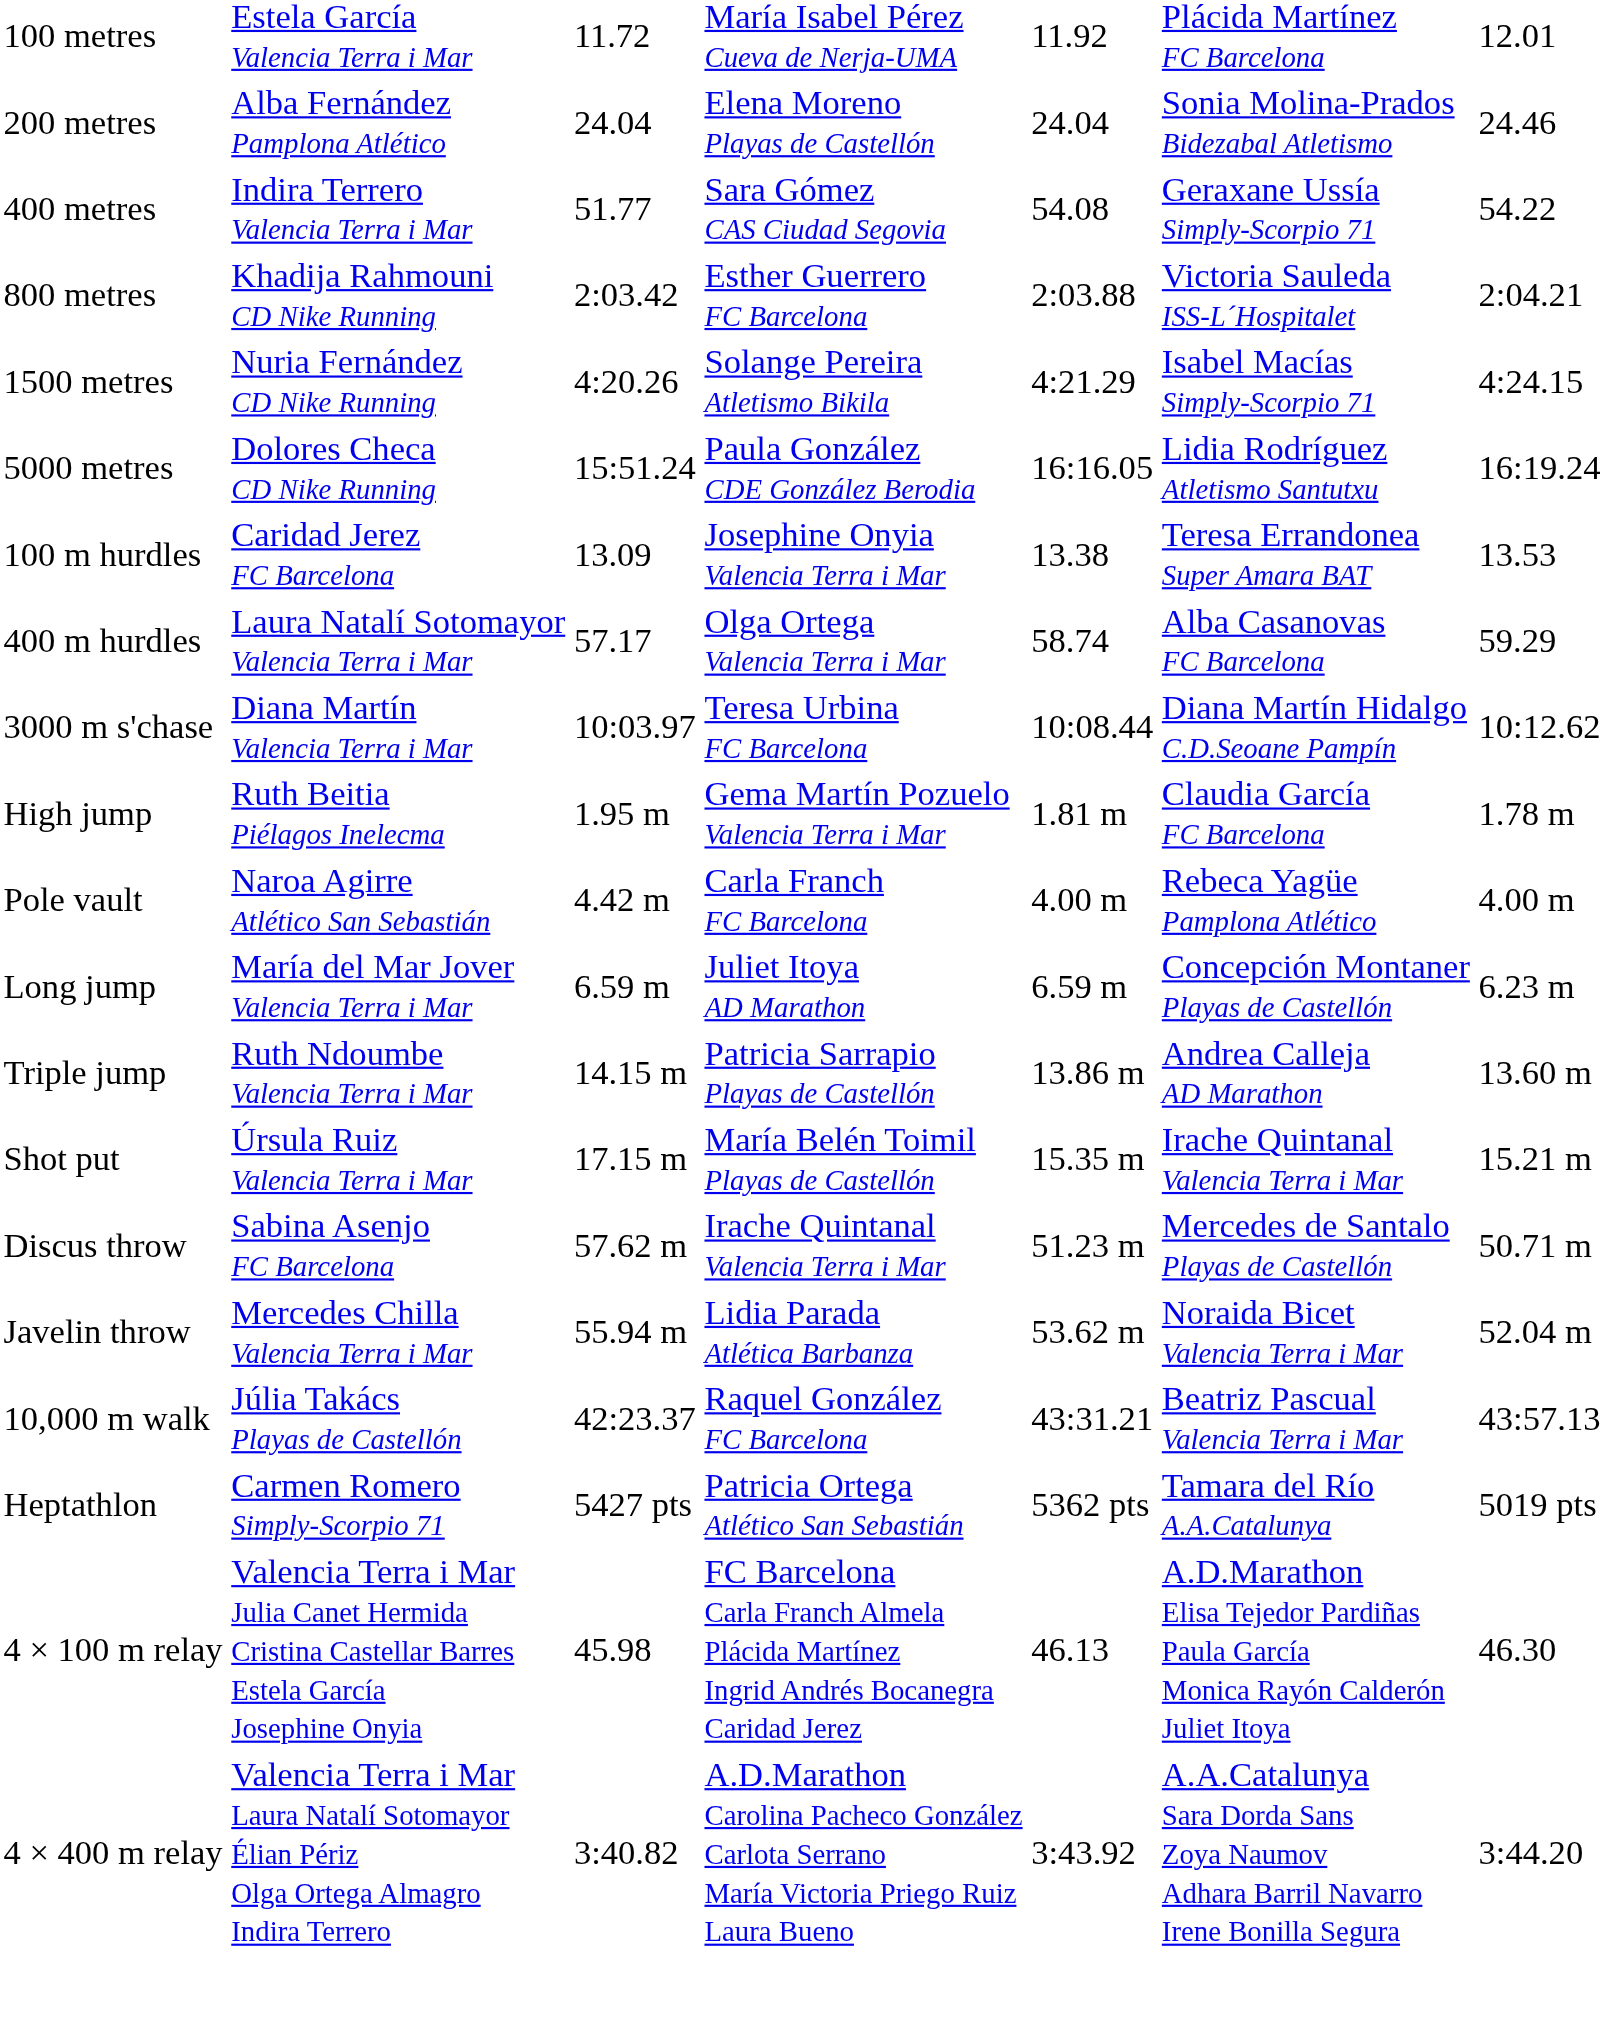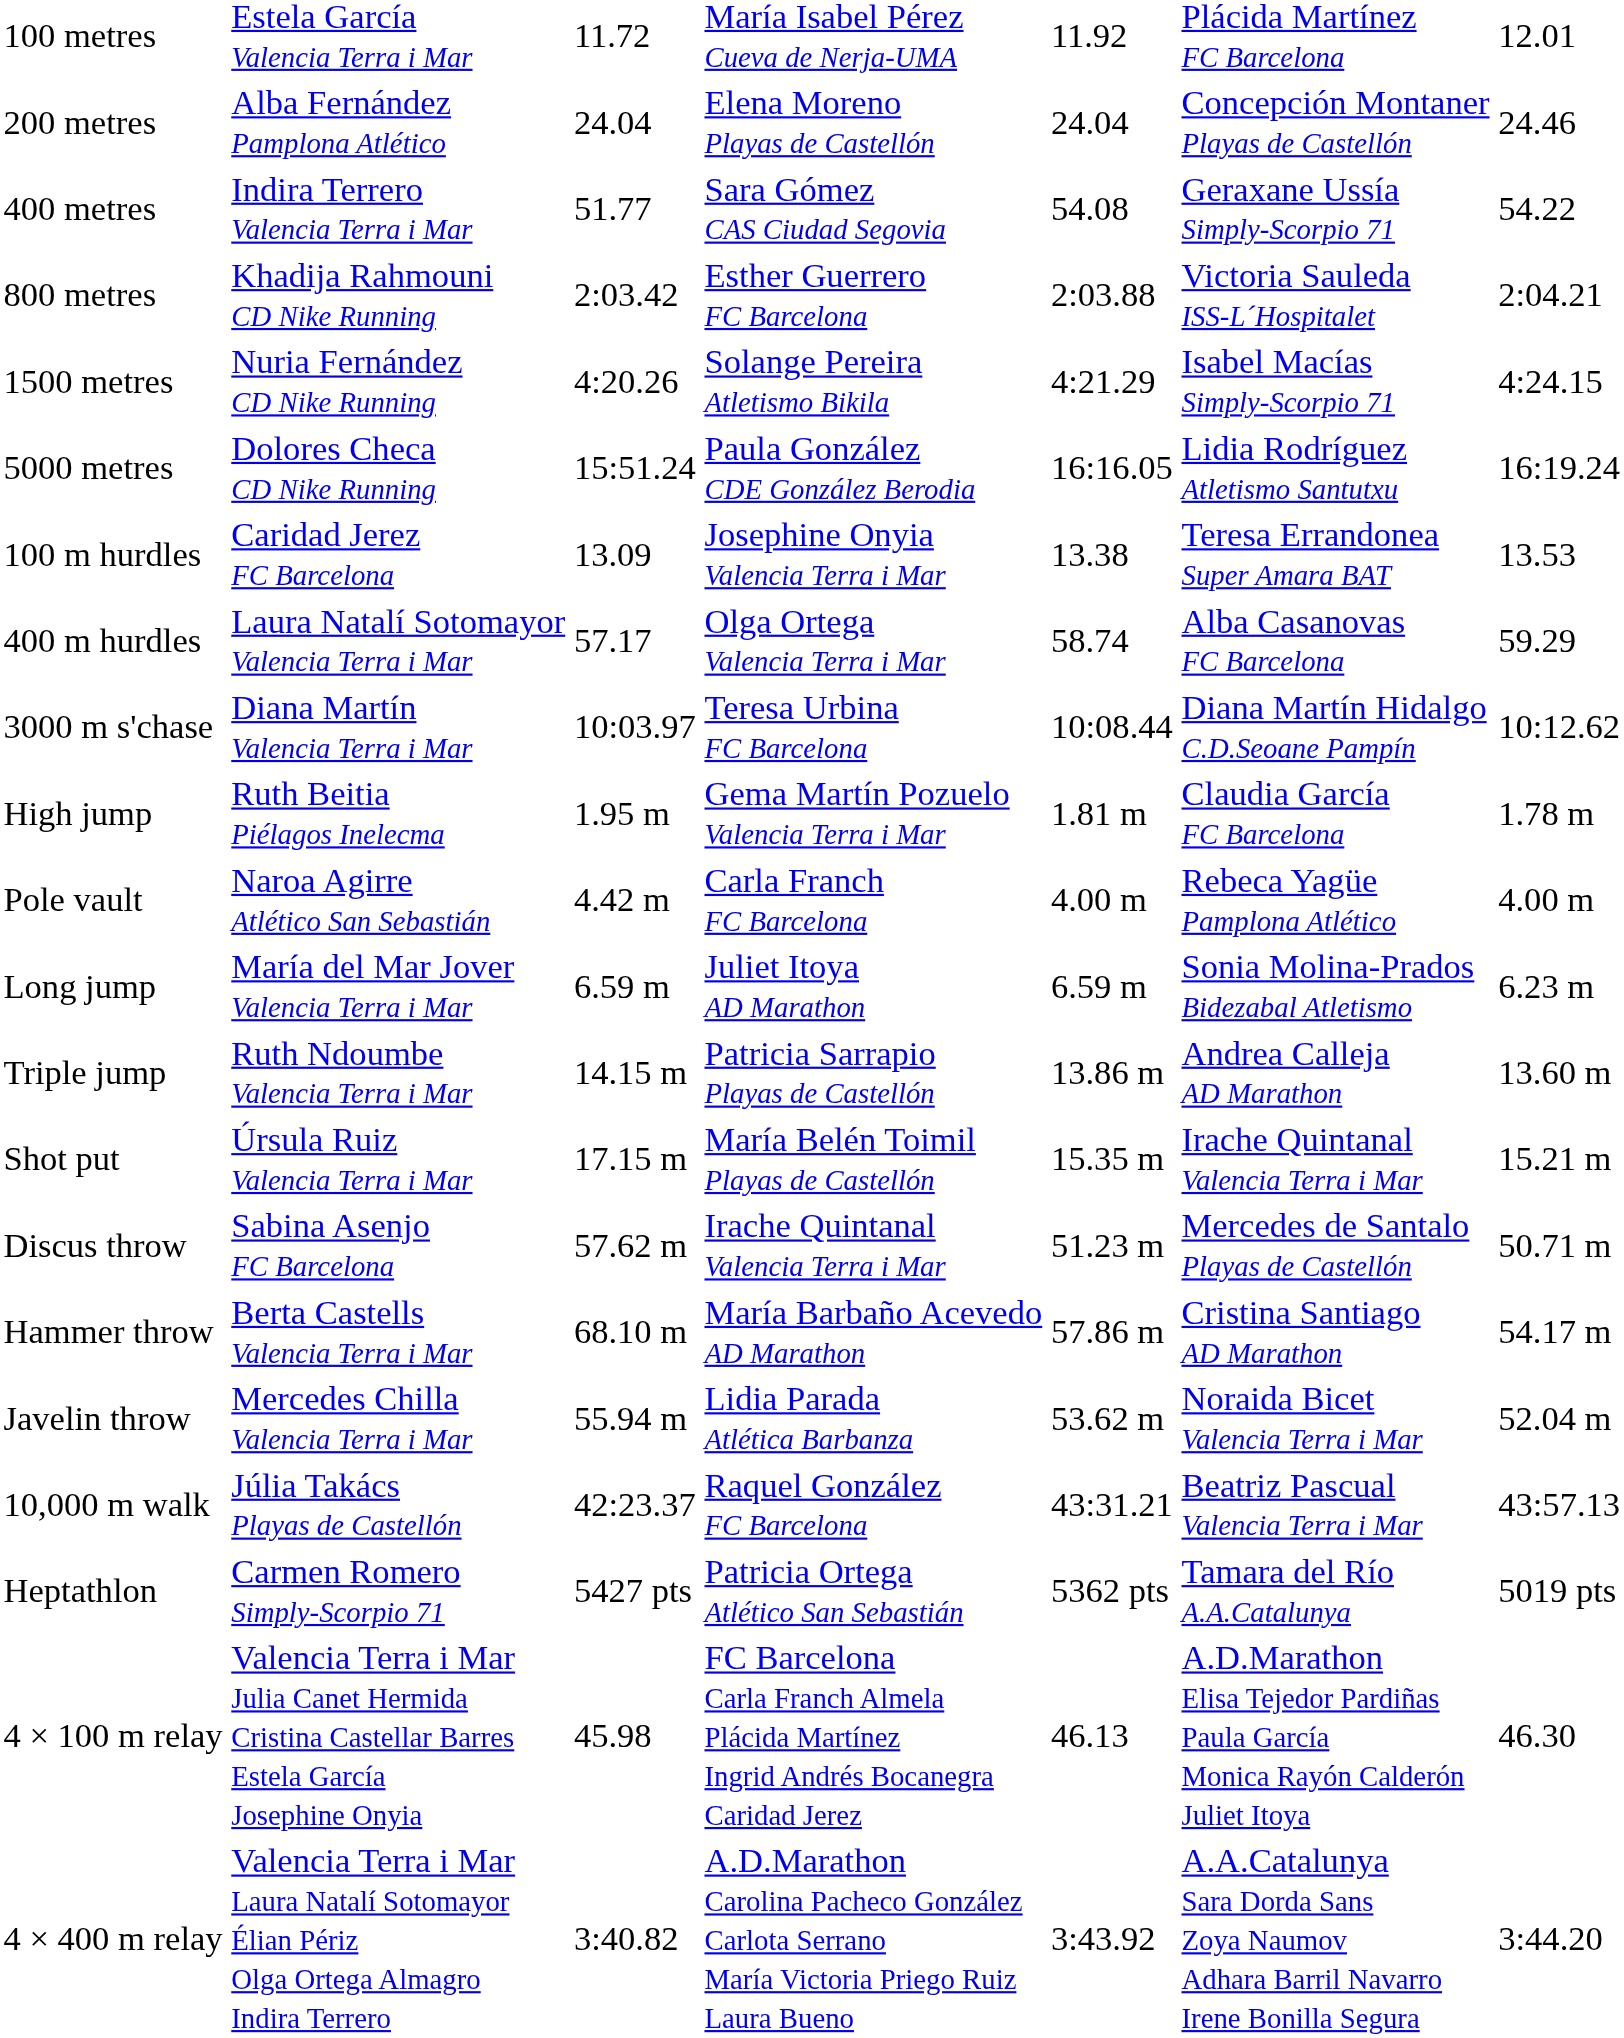 <table>
 <tr>
 <td>100 metres</td>
 <td><a href='#'>Estela García</a><br><small><em><a href='#'>Valencia Terra i Mar</a></em></small></td>
 <td>11.72</td>
 <td><a href='#'>María Isabel Pérez</a><br><small><em><a href='#'>Cueva de Nerja-UMA</a></em></small></td>
 <td>11.92</td>
 <td><a href='#'>Plácida Martínez</a><br><small><em><a href='#'>FC Barcelona</a></em></small></td>
 <td>12.01</td>
 </tr>
 <tr>
 <td>200 metres</td>
 <td><a href='#'>Alba Fernández</a><br><small><em><a href='#'>Pamplona Atlético</a></em></small></td>
 <td>24.04</td>
 <td><a href='#'>Elena Moreno</a><br><small><em><a href='#'>Playas de Castellón</a></em></small></td>
 <td>24.04</td>
-<td><a href='#'>Sonia Molina-Prados</a><br><small><em><a href='#'>Bidezabal Atletismo</a></em></small></td>
+<td><a href='#'>Concepción Montaner</a><br><small><em><a href='#'>Playas de Castellón</a></em></small></td>
 <td>24.46</td>
 </tr>
 <tr>
 <td>400 metres</td>
 <td><a href='#'>Indira Terrero</a><br><small><em><a href='#'>Valencia Terra i Mar</a></em></small></td>
 <td>51.77</td>
 <td><a href='#'>Sara Gómez</a><br><small><em><a href='#'>CAS Ciudad Segovia</a></em></small></td>
 <td>54.08</td>
 <td><a href='#'>Geraxane Ussía</a><br><small><em><a href='#'>Simply-Scorpio 71</a></em></small></td>
 <td>54.22</td>
 </tr>
 <tr>
 <td>800 metres</td>
 <td><a href='#'>Khadija Rahmouni</a><br><small><em><a href='#'>CD Nike Running</a></em></small></td>
 <td>2:03.42</td>
 <td><a href='#'>Esther Guerrero</a><br><small><em><a href='#'>FC Barcelona</a></em></small></td>
 <td>2:03.88</td>
 <td><a href='#'>Victoria Sauleda</a><br><small><em><a href='#'>ISS-L´Hospitalet</a></em></small></td>
 <td>2:04.21</td>
 </tr>
 <tr>
 <td>1500 metres</td>
 <td><a href='#'>Nuria Fernández</a><br><small><em><a href='#'>CD Nike Running</a></em></small></td>
 <td>4:20.26</td>
 <td><a href='#'>Solange Pereira</a><br><small><em><a href='#'>Atletismo Bikila</a></em></small></td>
 <td>4:21.29</td>
 <td><a href='#'>Isabel Macías</a><br><small><em><a href='#'>Simply-Scorpio 71</a></em></small></td>
 <td>4:24.15</td>
 </tr>
 <tr>
 <td>5000 metres</td>
 <td><a href='#'>Dolores Checa</a><br><small><em><a href='#'>CD Nike Running</a></em></small></td>
 <td>15:51.24</td>
 <td><a href='#'>Paula González</a><br><small><em><a href='#'>CDE González Berodia</a></em></small></td>
 <td>16:16.05</td>
 <td><a href='#'>Lidia Rodríguez</a><br><small><em><a href='#'>Atletismo Santutxu</a></em></small></td>
 <td>16:19.24</td>
 </tr>
 <tr>
 <td>100 m hurdles</td>
 <td><a href='#'>Caridad Jerez</a><br><small><em><a href='#'>FC Barcelona</a></em></small></td>
 <td>13.09</td>
 <td><a href='#'>Josephine Onyia</a><br><small><em><a href='#'>Valencia Terra i Mar</a></em></small></td>
 <td>13.38</td>
 <td><a href='#'>Teresa Errandonea</a><br><small><em><a href='#'>Super Amara BAT</a></em></small></td>
 <td>13.53</td>
 </tr>
 <tr>
 <td>400 m hurdles</td>
 <td><a href='#'>Laura Natalí Sotomayor</a><br><small><em><a href='#'>Valencia Terra i Mar</a></em></small></td>
 <td>57.17</td>
 <td><a href='#'>Olga Ortega</a><br><small><em><a href='#'>Valencia Terra i Mar</a></em></small></td>
 <td>58.74</td>
 <td><a href='#'>Alba Casanovas</a><br><small><em><a href='#'>FC Barcelona</a></em></small></td>
 <td>59.29</td>
 </tr>
 <tr>
 <td>3000 m s'chase</td>
 <td><a href='#'>Diana Martín</a><br><small><em><a href='#'>Valencia Terra i Mar</a></em></small></td>
 <td>10:03.97</td>
 <td><a href='#'>Teresa Urbina</a><br><small><em><a href='#'>FC Barcelona</a></em></small></td>
 <td>10:08.44</td>
 <td><a href='#'>Diana Martín Hidalgo</a><br><small><em><a href='#'>C.D.Seoane Pampín</a></em></small></td>
 <td>10:12.62</td>
 </tr>
 <tr>
 <td>High jump</td>
 <td><a href='#'>Ruth Beitia</a><br><small><em><a href='#'>Piélagos Inelecma</a></em></small></td>
 <td>1.95 m</td>
 <td><a href='#'>Gema Martín Pozuelo</a><br><small><em><a href='#'>Valencia Terra i Mar</a></em></small></td>
 <td>1.81 m</td>
 <td><a href='#'>Claudia García</a><br><small><em><a href='#'>FC Barcelona</a></em></small></td>
 <td>1.78 m</td>
 </tr>
 <tr>
 <td>Pole vault</td>
 <td><a href='#'>Naroa Agirre</a><br><small><em><a href='#'>Atlético San Sebastián</a></em></small></td>
 <td>4.42 m </td>
 <td><a href='#'>Carla Franch</a><br><small><em><a href='#'>FC Barcelona</a></em></small></td>
 <td>4.00 m</td>
 <td><a href='#'>Rebeca Yagüe</a><br><small><em><a href='#'>Pamplona Atlético</a></em></small></td>
 <td>4.00 m</td>
 </tr>
 <tr>
 <td>Long jump</td>
 <td><a href='#'>María del Mar Jover</a><br><small><em><a href='#'>Valencia Terra i Mar</a></em></small></td>
 <td>6.59 m</td>
 <td><a href='#'>Juliet Itoya</a><br><small><em><a href='#'>AD Marathon</a></em></small></td>
 <td>6.59 m</td>
-<td><a href='#'>Concepción Montaner</a><br><small><em><a href='#'>Playas de Castellón</a></em></small></td>
+<td><a href='#'>Sonia Molina-Prados</a><br><small><em><a href='#'>Bidezabal Atletismo</a></em></small></td>
 <td>6.23 m</td>
 </tr>
 <tr>
 <td>Triple jump</td>
 <td><a href='#'>Ruth Ndoumbe</a><br><small><em><a href='#'>Valencia Terra i Mar</a></em></small></td>
 <td>14.15 m</td>
 <td><a href='#'>Patricia Sarrapio</a><br><small><em><a href='#'>Playas de Castellón</a></em></small></td>
 <td>13.86 m</td>
 <td><a href='#'>Andrea Calleja</a><br><small><em><a href='#'>AD Marathon</a></em></small></td>
 <td>13.60 m</td>
 </tr>
 <tr>
 <td>Shot put</td>
 <td><a href='#'>Úrsula Ruiz</a><br><small><em><a href='#'>Valencia Terra i Mar</a></em></small></td>
 <td>17.15 m</td>
 <td><a href='#'>María Belén Toimil</a><br><small><em><a href='#'>Playas de Castellón</a></em></small></td>
 <td>15.35 m</td>
 <td><a href='#'>Irache Quintanal</a><br><small><em><a href='#'>Valencia Terra i Mar</a></em></small></td>
 <td>15.21 m</td>
 </tr>
 <tr>
 <td>Discus throw</td>
 <td><a href='#'>Sabina Asenjo</a><br><small><em><a href='#'>FC Barcelona</a></em></small></td>
 <td>57.62 m</td>
 <td><a href='#'>Irache Quintanal</a><br><small><em><a href='#'>Valencia Terra i Mar</a></em></small></td>
 <td>51.23 m</td>
 <td><a href='#'>Mercedes de Santalo</a><br><small><em><a href='#'>Playas de Castellón</a></em></small></td>
 <td>50.71 m</td>
+</tr>
+<tr>
+<td>Hammer throw</td>
+<td><a href='#'>Berta Castells</a><br><small><em><a href='#'>Valencia Terra i Mar</a></em></small></td>
+<td>68.10 m</td>
+<td><a href='#'>María Barbaño Acevedo</a><br><small><em><a href='#'>AD Marathon</a></em></small></td>
+<td>57.86 m</td>
+<td><a href='#'>Cristina Santiago</a><br><small><em><a href='#'>AD Marathon</a></em></small></td>
+<td>54.17 m</td>
 </tr>
 <tr>
 <td>Javelin throw</td>
 <td><a href='#'>Mercedes Chilla</a><br><small><em><a href='#'>Valencia Terra i Mar</a></em></small></td>
 <td>55.94 m</td>
 <td><a href='#'>Lidia Parada</a><br><small><em><a href='#'>Atlética Barbanza</a></em></small></td>
 <td>53.62 m</td>
 <td><a href='#'>Noraida Bicet</a><br><small><em><a href='#'>Valencia Terra i Mar</a></em></small></td>
 <td>52.04 m</td>
 </tr>
 <tr>
 <td>10,000 m walk</td>
 <td><a href='#'>Júlia Takács</a><br><small><em><a href='#'>Playas de Castellón</a></em></small></td>
 <td>42:23.37 </td>
 <td><a href='#'>Raquel González</a><br><small><em><a href='#'>FC Barcelona</a></em></small></td>
 <td>43:31.21</td>
 <td><a href='#'>Beatriz Pascual</a><br><small><em><a href='#'>Valencia Terra i Mar</a></em></small></td>
 <td>43:57.13</td>
 </tr>
 <tr>
 <td>Heptathlon</td>
 <td><a href='#'>Carmen Romero</a><br><small><em><a href='#'>Simply-Scorpio 71</a></em></small></td>
 <td>5427 pts</td>
 <td><a href='#'>Patricia Ortega</a><br><small><em><a href='#'>Atlético San Sebastián</a></em></small></td>
 <td>5362 pts</td>
 <td><a href='#'>Tamara del Río</a><br><small><em><a href='#'>A.A.Catalunya</a></em></small></td>
 <td>5019 pts</td>
 </tr>
 <tr>
 <td>4 × 100 m relay</td>
 <td><a href='#'>Valencia Terra i Mar</a><br><small><a href='#'>Julia Canet Hermida</a><br><a href='#'>Cristina Castellar Barres</a><br><a href='#'>Estela García</a><br><a href='#'>Josephine Onyia</a></small></td>
 <td>45.98</td>
 <td><a href='#'>FC Barcelona</a><br><small><a href='#'>Carla Franch Almela</a><br><a href='#'>Plácida Martínez</a><br><a href='#'>Ingrid Andrés Bocanegra</a><br><a href='#'>Caridad Jerez</a></small></td>
 <td>46.13</td>
 <td><a href='#'>A.D.Marathon</a><br><small><a href='#'>Elisa Tejedor Pardiñas</a><br><a href='#'>Paula García</a><br><a href='#'>Monica Rayón Calderón</a><br><a href='#'>Juliet Itoya</a></small></td>
 <td>46.30</td>
 </tr>
 <tr>
 <td>4 × 400 m relay</td>
 <td><a href='#'>Valencia Terra i Mar</a><br><small><a href='#'>Laura Natalí Sotomayor</a><br><a href='#'>Élian Périz</a><br><a href='#'>Olga Ortega Almagro</a><br><a href='#'>Indira Terrero</a></small></td>
 <td>3:40.82</td>
 <td><a href='#'>A.D.Marathon</a><br><small><a href='#'>Carolina Pacheco González</a><br><a href='#'>Carlota Serrano</a><br><a href='#'>María Victoria Priego Ruiz</a><br><a href='#'>Laura Bueno</a></small></td>
 <td>3:43.92</td>
 <td><a href='#'>A.A.Catalunya</a><br><small><a href='#'>Sara Dorda Sans</a><br><a href='#'>Zoya Naumov</a><br><a href='#'>Adhara Barril Navarro</a><br><a href='#'>Irene Bonilla Segura</a></small></td>
 <td>3:44.20</td>
 </tr>
 </table>
